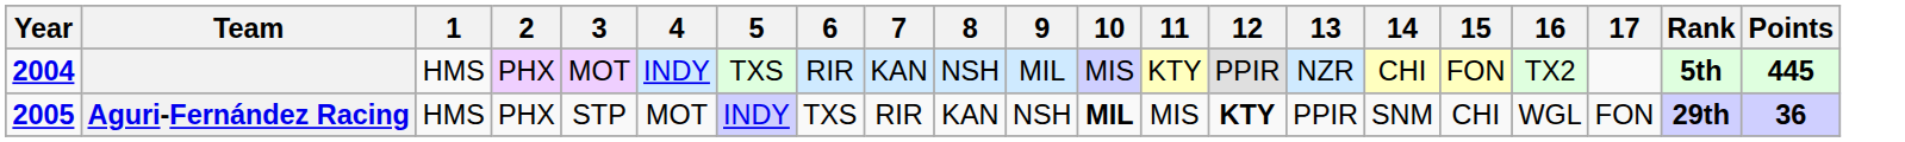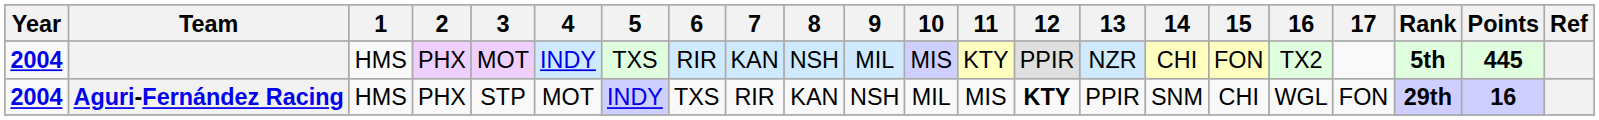 <table class="wikitable" style="text-align:center; font-size:85%">
 <tr>
 <th>Year</th>
 <th>Team</th>
 <th>1</th>
 <th>2</th>
 <th>3</th>
 <th>4</th>
 <th>5</th>
 <th>6</th>
 <th>7</th>
 <th>8</th>
 <th>9</th>
 <th>10</th>
 <th>11</th>
 <th>12</th>
 <th>13</th>
 <th>14</th>
 <th>15</th>
 <th>16</th>
 <th>17</th>
 <th>Rank</th>
 <th>Points</th>
+<th>Ref</th>
 </tr>
 <tr>
 <td><strong><a href='#'>2004</a></strong></td>
 <th></th>
 <td>HMS</td>
 <td style="background:#efcfff;">PHX<br></td>
 <td style="background:#efcfff;">MOT<br></td>
 <td style="background:#cfeaff;"><a href='#'>INDY</a><br></td>
 <td style="background:#dfffdf;">TXS<br></td>
 <td style="background:#cfeaff;">RIR<br></td>
 <td style="background:#cfeaff;">KAN<br></td>
 <td style="background:#cfeaff;">NSH<br></td>
 <td style="background:#cfeaff;">MIL<br></td>
 <td style="background:#cfcfff;">MIS<br></td>
 <td style="background:#ffffbf;">KTY<br></td>
 <td style="background:#dfdfdf;">PPIR<br></td>
 <td style="background:#cfeaff;">NZR<br></td>
 <td style="background:#ffffbf;">CHI<br></td>
 <td style="background:#ffffbf;">FON<br></td>
 <td style="background:#dfffdf;">TX2<br></td>
 <td></td>
 <th style="background:#dfffdf;"><strong>5th</strong></th>
 <th style="background:#dfffdf;"><strong>445</strong></th>
+<th></th>
 </tr>
 <tr>
-<td><strong><a href='#'>2005</a></strong></td>
+<td><strong><a href='#'>2004</a></strong></td>
 <th><a href='#'>Aguri</a>-<a href='#'>Fernández Racing</a></th>
 <td>HMS</td>
 <td>PHX</td>
 <td>STP</td>
 <td>MOT</td>
 <td style="background:#cfcfff;"><a href='#'>INDY</a><br></td>
 <td>TXS</td>
 <td>RIR</td>
 <td>KAN</td>
 <td>NSH</td>
-<td><strong>MIL</strong></td>
+<td>MIL</td>
 <td>MIS</td>
 <td><strong>KTY</strong></td>
 <td>PPIR</td>
 <td>SNM</td>
 <td>CHI</td>
 <td>WGL</td>
 <td>FON</td>
 <th style="background:#cfcfff;"><strong>29th</strong></th>
-<th style="background:#cfcfff;"><strong>36</strong></th>
+<th style="background:#cfcfff;"><strong>16</strong></th>
+<th></th>
 </tr>
 </table>
